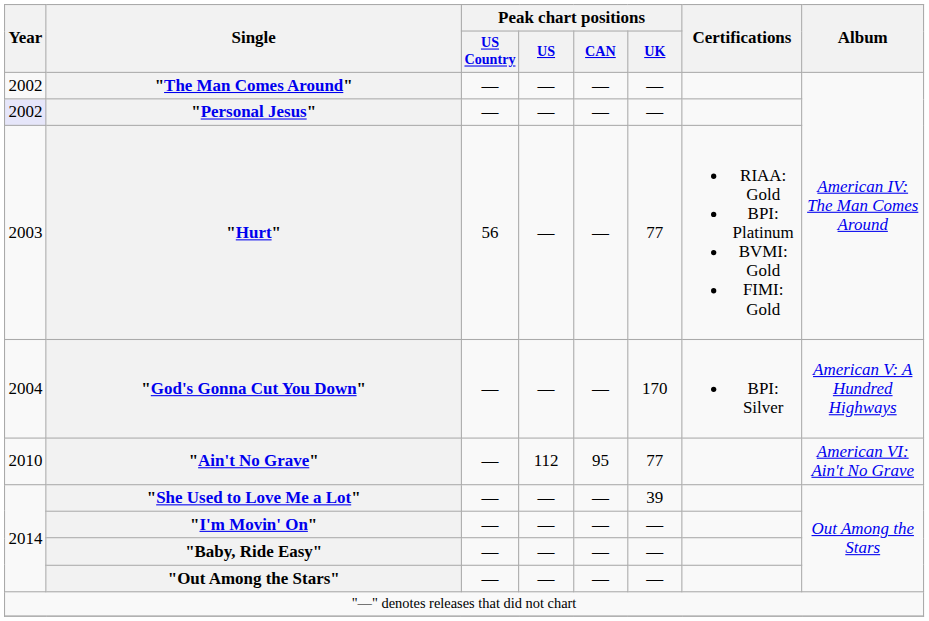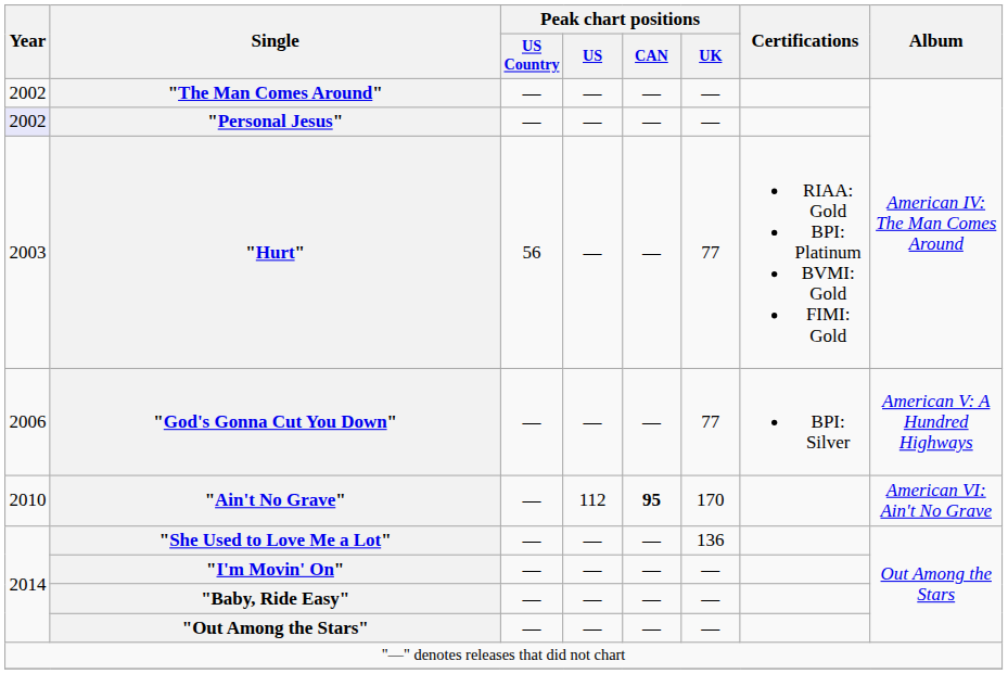 <table class="wikitable plainrowheaders" style="text-align:center;">
 <tr>
 <th rowspan="2">Year</th>
 <th rowspan="2" style="width:24em;">Single</th>
 <th colspan="4">Peak chart positions</th>
 <th rowspan="2">Certifications</th>
 <th rowspan="2">Album</th>
 </tr>
 <tr style="font-size:smaller;">
 <th width="45"><a href='#'>US Country</a><br></th>
 <th width="45"><a href='#'>US</a><br></th>
 <th width="45"><a href='#'>CAN</a></th>
 <th width="45"><a href='#'>UK</a><br></th>
 </tr>
 <tr>
 <td>2002</td>
 <th scope="row">"<a href='#'>The Man Comes Around</a>"</th>
 <td>—</td>
 <td>—</td>
 <td>—</td>
 <td>—</td>
 <td></td>
 <td rowspan="3"><em><a href='#'>American IV: The Man Comes Around</a></em></td>
 </tr>
 <tr>
 <td style="background: lavender;">2002</td>
 <th scope="row">"<a href='#'>Personal Jesus</a>"</th>
 <td>—</td>
 <td>—</td>
 <td>—</td>
 <td>—</td>
 <td></td>
 </tr>
 <tr>
 <td>2003</td>
 <th scope="row">"<a href='#'>Hurt</a>"</th>
 <td>56</td>
 <td>—</td>
 <td>—</td>
 <td>77</td>
 <td><br><ul><li>RIAA: Gold</li><li>BPI: Platinum</li><li>BVMI: Gold</li><li>FIMI: Gold</li></ul></td>
 </tr>
 <tr>
-<td>2004</td>
+<td>2006</td>
 <th scope="row">"<a href='#'>God's Gonna Cut You Down</a>"</th>
 <td>—</td>
 <td>—</td>
 <td>—</td>
-<td>170</td>
+<td>77</td>
 <td><br><ul><li>BPI: Silver</li></ul></td>
 <td><em><a href='#'>American V: A Hundred Highways</a></em></td>
 </tr>
 <tr>
 <td>2010</td>
 <th scope="row">"<a href='#'>Ain't No Grave</a>"</th>
 <td>—</td>
 <td>112</td>
-<td>95</td>
-<td>77</td>
+<td><strong>95</strong></td>
+<td>170</td>
 <td></td>
 <td><em><a href='#'>American VI: Ain't No Grave</a></em></td>
 </tr>
 <tr>
 <td rowspan = "4">2014</td>
 <th scope="row">"<a href='#'>She Used to Love Me a Lot</a>"</th>
 <td>—</td>
 <td>—</td>
 <td>—</td>
-<td>39</td>
+<td>136</td>
 <td></td>
 <td rowspan = "4"><em><a href='#'>Out Among the Stars</a></em></td>
 </tr>
 <tr>
 <th scope="row">"<a href='#'>I'm Movin' On</a>" </th>
 <td>—</td>
 <td>—</td>
 <td>—</td>
 <td>—</td>
 <td></td>
 </tr>
 <tr>
 <th scope="row">"Baby, Ride Easy" </th>
 <td>—</td>
 <td>—</td>
 <td>—</td>
 <td>—</td>
 <td></td>
 </tr>
 <tr>
 <th scope="row">"Out Among the Stars"</th>
 <td>—</td>
 <td>—</td>
 <td>—</td>
 <td>—</td>
 <td></td>
 </tr>
 <tr>
 <td colspan="8" style="font-size:85%">"—" denotes releases that did not chart</td>
 </tr>
 <tr>
 </tr>
 </table>
